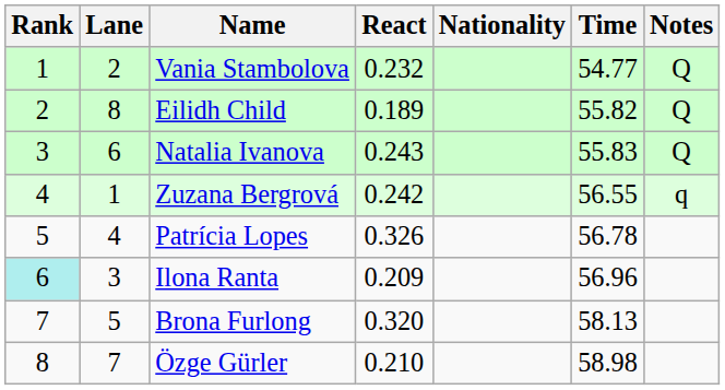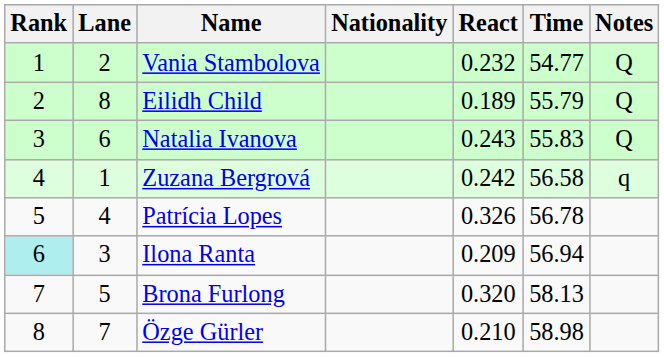 <table class="wikitable sortable" style="text-align:center">
 <tr>
 <th>Rank</th>
 <th>Lane</th>
 <th>Name</th>
+<th>Nationality</th>
 <th>React</th>
-<th>Nationality</th>
 <th>Time</th>
 <th>Notes</th>
 </tr>
 <tr bgcolor=ccffcc>
 <td>1</td>
 <td>2</td>
 <td align="left"><a href='#'>Vania Stambolova</a></td>
+<td align=left></td>
 <td>0.232</td>
-<td align=left></td>
 <td>54.77</td>
 <td>Q</td>
 </tr>
 <tr bgcolor=ccffcc>
 <td>2</td>
 <td>8</td>
 <td align="left"><a href='#'>Eilidh Child</a></td>
+<td align=left></td>
 <td>0.189</td>
-<td align=left></td>
-<td>55.82</td>
+<td>55.79</td>
 <td>Q</td>
 </tr>
 <tr bgcolor=ccffcc>
 <td>3</td>
 <td>6</td>
 <td align="left"><a href='#'>Natalia Ivanova</a></td>
+<td align=left></td>
 <td>0.243</td>
-<td align=left></td>
 <td>55.83</td>
 <td>Q</td>
 </tr>
 <tr bgcolor=ddffdd>
 <td>4</td>
 <td>1</td>
 <td align="left"><a href='#'>Zuzana Bergrová</a></td>
+<td align=left></td>
 <td>0.242</td>
-<td align=left></td>
-<td>56.55</td>
+<td>56.58</td>
 <td>q</td>
 </tr>
 <tr>
 <td>5</td>
 <td>4</td>
 <td align="left"><a href='#'>Patrícia Lopes</a></td>
+<td align=left></td>
 <td>0.326</td>
-<td align=left></td>
 <td>56.78</td>
 <td></td>
 </tr>
 <tr>
 <td style="background: paleturquoise;">6</td>
 <td>3</td>
 <td align="left"><a href='#'>Ilona Ranta</a></td>
+<td align=left></td>
 <td>0.209</td>
-<td align=left></td>
-<td>56.96</td>
+<td>56.94</td>
 <td></td>
 </tr>
 <tr>
 <td>7</td>
 <td>5</td>
 <td align="left"><a href='#'>Brona Furlong</a></td>
+<td align=left></td>
 <td>0.320</td>
-<td align=left></td>
 <td>58.13</td>
 <td></td>
 </tr>
 <tr>
 <td>8</td>
 <td>7</td>
 <td align="left"><a href='#'>Özge Gürler</a></td>
+<td align=left></td>
 <td>0.210</td>
-<td align=left></td>
 <td>58.98</td>
 <td></td>
 </tr>
 </table>
